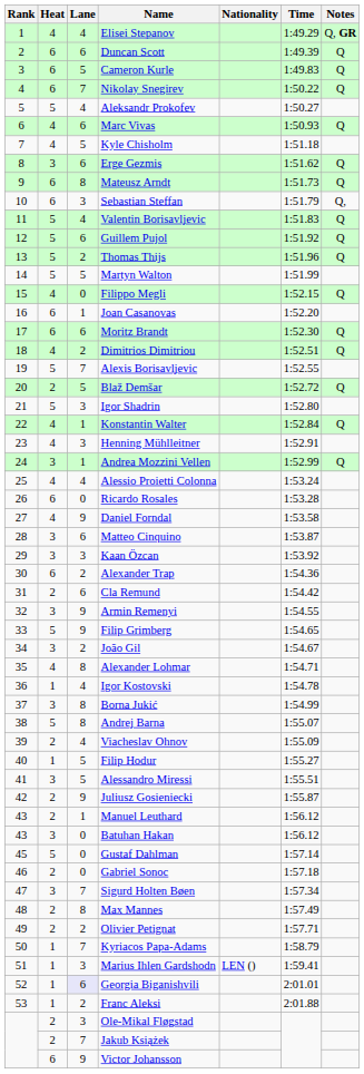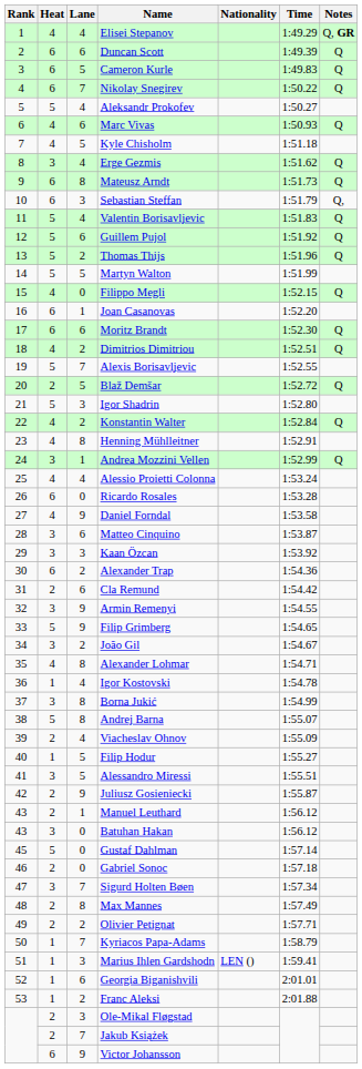 <table class="wikitable sortable" style="text-align:center">
 <tr>
 <th>Rank</th>
 <th>Heat</th>
 <th>Lane</th>
 <th>Name</th>
 <th>Nationality</th>
 <th>Time</th>
 <th>Notes</th>
 </tr>
 <tr bgcolor=ccffcc>
 <td>1</td>
 <td>4</td>
 <td>4</td>
 <td align=left><a href='#'>Elisei Stepanov</a></td>
 <td align=left></td>
 <td>1:49.29</td>
 <td>Q, <strong>GR</strong></td>
 </tr>
 <tr bgcolor=ccffcc>
 <td>2</td>
 <td>6</td>
 <td>6</td>
 <td align=left><a href='#'>Duncan Scott</a></td>
 <td align=left></td>
 <td>1:49.39</td>
 <td>Q</td>
 </tr>
 <tr bgcolor=ccffcc>
 <td>3</td>
 <td>6</td>
 <td>5</td>
 <td align=left><a href='#'>Cameron Kurle</a></td>
 <td align=left></td>
 <td>1:49.83</td>
 <td>Q</td>
 </tr>
 <tr bgcolor=ccffcc>
 <td>4</td>
 <td>6</td>
 <td>7</td>
 <td align=left><a href='#'>Nikolay Snegirev</a></td>
 <td align=left></td>
 <td>1:50.22</td>
 <td>Q</td>
 </tr>
 <tr>
 <td>5</td>
 <td>5</td>
 <td>4</td>
 <td align=left><a href='#'>Aleksandr Prokofev</a></td>
 <td align=left></td>
 <td>1:50.27</td>
 <td></td>
 </tr>
 <tr bgcolor=ccffcc>
 <td>6</td>
 <td>4</td>
 <td>6</td>
 <td align=left><a href='#'>Marc Vivas</a></td>
 <td align=left></td>
 <td>1:50.93</td>
 <td>Q</td>
 </tr>
 <tr>
 <td>7</td>
 <td>4</td>
 <td>5</td>
 <td align=left><a href='#'>Kyle Chisholm</a></td>
 <td align=left></td>
 <td>1:51.18</td>
 <td></td>
 </tr>
 <tr bgcolor=ccffcc>
 <td>8</td>
 <td>3</td>
-<td>6</td>
+<td>4</td>
 <td align=left><a href='#'>Erge Gezmis</a></td>
 <td align=left></td>
 <td>1:51.62</td>
 <td>Q</td>
 </tr>
 <tr bgcolor=ccffcc>
 <td>9</td>
 <td>6</td>
 <td>8</td>
 <td align=left><a href='#'>Mateusz Arndt</a></td>
 <td align=left></td>
 <td>1:51.73</td>
 <td>Q</td>
 </tr>
 <tr>
 <td>10</td>
 <td>6</td>
 <td>3</td>
 <td align=left><a href='#'>Sebastian Steffan</a></td>
 <td align=left></td>
 <td>1:51.79</td>
 <td>Q, </td>
 </tr>
 <tr bgcolor=ccffcc>
 <td>11</td>
 <td>5</td>
 <td>4</td>
 <td align=left><a href='#'>Valentin Borisavljevic</a></td>
 <td align=left></td>
 <td>1:51.83</td>
 <td>Q</td>
 </tr>
 <tr bgcolor=ccffcc>
 <td>12</td>
 <td>5</td>
 <td>6</td>
 <td align=left><a href='#'>Guillem Pujol</a></td>
 <td align=left></td>
 <td>1:51.92</td>
 <td>Q</td>
 </tr>
 <tr bgcolor=ccffcc>
 <td>13</td>
 <td>5</td>
 <td>2</td>
 <td align=left><a href='#'>Thomas Thijs</a></td>
 <td align=left></td>
 <td>1:51.96</td>
 <td>Q</td>
 </tr>
 <tr>
 <td>14</td>
 <td>5</td>
 <td>5</td>
 <td align=left><a href='#'>Martyn Walton</a></td>
 <td align=left></td>
 <td>1:51.99</td>
 <td></td>
 </tr>
 <tr bgcolor=ccffcc>
 <td>15</td>
 <td>4</td>
 <td>0</td>
 <td align=left><a href='#'>Filippo Megli</a></td>
 <td align=left></td>
 <td>1:52.15</td>
 <td>Q</td>
 </tr>
 <tr>
 <td>16</td>
 <td>6</td>
 <td>1</td>
 <td align=left><a href='#'>Joan Casanovas</a></td>
 <td align=left></td>
 <td>1:52.20</td>
 <td></td>
 </tr>
 <tr bgcolor=ccffcc>
 <td>17</td>
 <td>6</td>
 <td>6</td>
 <td align=left><a href='#'>Moritz Brandt</a></td>
 <td align=left></td>
 <td>1:52.30</td>
 <td>Q</td>
 </tr>
 <tr bgcolor=ccffcc>
 <td>18</td>
 <td>4</td>
 <td>2</td>
 <td align=left><a href='#'>Dimitrios Dimitriou</a></td>
 <td align=left></td>
 <td>1:52.51</td>
 <td>Q</td>
 </tr>
 <tr>
 <td>19</td>
 <td>5</td>
 <td>7</td>
 <td align=left><a href='#'>Alexis Borisavljevic</a></td>
 <td align=left></td>
 <td>1:52.55</td>
 <td></td>
 </tr>
 <tr bgcolor=ccffcc>
 <td>20</td>
 <td>2</td>
 <td>5</td>
 <td align=left><a href='#'>Blaž Demšar</a></td>
 <td align=left></td>
 <td>1:52.72</td>
 <td>Q</td>
 </tr>
 <tr>
 <td>21</td>
 <td>5</td>
 <td>3</td>
 <td align=left><a href='#'>Igor Shadrin</a></td>
 <td align=left></td>
 <td>1:52.80</td>
 <td></td>
 </tr>
 <tr bgcolor=ccffcc>
 <td>22</td>
 <td>4</td>
-<td>1</td>
+<td>2</td>
 <td align=left><a href='#'>Konstantin Walter</a></td>
 <td align=left></td>
 <td>1:52.84</td>
 <td>Q</td>
 </tr>
 <tr>
 <td>23</td>
 <td>4</td>
-<td>3</td>
+<td>8</td>
 <td align=left><a href='#'>Henning Mühlleitner</a></td>
 <td align=left></td>
 <td>1:52.91</td>
 <td></td>
 </tr>
 <tr bgcolor=ccffcc>
 <td>24</td>
 <td>3</td>
 <td>1</td>
 <td align=left><a href='#'>Andrea Mozzini Vellen</a></td>
 <td align=left></td>
 <td>1:52.99</td>
 <td>Q</td>
 </tr>
 <tr>
 <td>25</td>
 <td>4</td>
 <td>4</td>
 <td align=left><a href='#'>Alessio Proietti Colonna</a></td>
 <td align=left></td>
 <td>1:53.24</td>
 <td></td>
 </tr>
 <tr>
 <td>26</td>
 <td>6</td>
 <td>0</td>
 <td align=left><a href='#'>Ricardo Rosales</a></td>
 <td align=left></td>
 <td>1:53.28</td>
 <td></td>
 </tr>
 <tr>
 <td>27</td>
 <td>4</td>
 <td>9</td>
 <td align=left><a href='#'>Daniel Forndal</a></td>
 <td align=left></td>
 <td>1:53.58</td>
 <td></td>
 </tr>
 <tr>
 <td>28</td>
 <td>3</td>
 <td>6</td>
 <td align=left><a href='#'>Matteo Cinquino</a></td>
 <td align=left></td>
 <td>1:53.87</td>
 <td></td>
 </tr>
 <tr>
 <td>29</td>
 <td>3</td>
 <td>3</td>
 <td align=left><a href='#'>Kaan Özcan</a></td>
 <td align=left></td>
 <td>1:53.92</td>
 <td></td>
 </tr>
 <tr>
 <td>30</td>
 <td>6</td>
 <td>2</td>
 <td align=left><a href='#'>Alexander Trap</a></td>
 <td align=left></td>
 <td>1:54.36</td>
 <td></td>
 </tr>
 <tr>
 <td>31</td>
 <td>2</td>
 <td>6</td>
 <td align=left><a href='#'>Cla Remund</a></td>
 <td align=left></td>
 <td>1:54.42</td>
 <td></td>
 </tr>
 <tr>
 <td>32</td>
 <td>3</td>
 <td>9</td>
 <td align=left><a href='#'>Armin Remenyi</a></td>
 <td align=left></td>
 <td>1:54.55</td>
 <td></td>
 </tr>
 <tr>
 <td>33</td>
 <td>5</td>
 <td>9</td>
 <td align=left><a href='#'>Filip Grimberg</a></td>
 <td align=left></td>
 <td>1:54.65</td>
 <td></td>
 </tr>
 <tr>
 <td>34</td>
 <td>3</td>
 <td>2</td>
 <td align=left><a href='#'>João Gil</a></td>
 <td align=left></td>
 <td>1:54.67</td>
 <td></td>
 </tr>
 <tr>
 <td>35</td>
 <td>4</td>
 <td>8</td>
 <td align=left><a href='#'>Alexander Lohmar</a></td>
 <td align=left></td>
 <td>1:54.71</td>
 <td></td>
 </tr>
 <tr>
 <td>36</td>
 <td>1</td>
 <td>4</td>
 <td align=left><a href='#'>Igor Kostovski</a></td>
 <td align=left></td>
 <td>1:54.78</td>
 <td></td>
 </tr>
 <tr>
 <td>37</td>
 <td>3</td>
 <td>8</td>
 <td align=left><a href='#'>Borna Jukić</a></td>
 <td align=left></td>
 <td>1:54.99</td>
 <td></td>
 </tr>
 <tr>
 <td>38</td>
 <td>5</td>
 <td>8</td>
 <td align=left><a href='#'>Andrej Barna</a></td>
 <td align=left></td>
 <td>1:55.07</td>
 <td></td>
 </tr>
 <tr>
 <td>39</td>
 <td>2</td>
 <td>4</td>
 <td align=left><a href='#'>Viacheslav Ohnov</a></td>
 <td align=left></td>
 <td>1:55.09</td>
 <td></td>
 </tr>
 <tr>
 <td>40</td>
 <td>1</td>
 <td>5</td>
 <td align=left><a href='#'>Filip Hodur</a></td>
 <td align=left></td>
 <td>1:55.27</td>
 <td></td>
 </tr>
 <tr>
 <td>41</td>
 <td>3</td>
 <td>5</td>
 <td align=left><a href='#'>Alessandro Miressi</a></td>
 <td align=left></td>
 <td>1:55.51</td>
 <td></td>
 </tr>
 <tr>
 <td>42</td>
 <td>2</td>
 <td>9</td>
 <td align=left><a href='#'>Juliusz Gosieniecki</a></td>
 <td align=left></td>
 <td>1:55.87</td>
 <td></td>
 </tr>
 <tr>
 <td>43</td>
 <td>2</td>
 <td>1</td>
 <td align=left><a href='#'>Manuel Leuthard</a></td>
 <td align=left></td>
 <td>1:56.12</td>
 <td></td>
 </tr>
 <tr>
 <td>43</td>
 <td>3</td>
 <td>0</td>
 <td align=left><a href='#'>Batuhan Hakan</a></td>
 <td align=left></td>
 <td>1:56.12</td>
 <td></td>
 </tr>
 <tr>
 <td>45</td>
 <td>5</td>
 <td>0</td>
 <td align=left><a href='#'>Gustaf Dahlman</a></td>
 <td align=left></td>
 <td>1:57.14</td>
 <td></td>
 </tr>
 <tr>
 <td>46</td>
 <td>2</td>
 <td>0</td>
 <td align=left><a href='#'>Gabriel Sonoc</a></td>
 <td align=left></td>
 <td>1:57.18</td>
 <td></td>
 </tr>
 <tr>
 <td>47</td>
 <td>3</td>
 <td>7</td>
 <td align=left><a href='#'>Sigurd Holten Bøen</a></td>
 <td align=left></td>
 <td>1:57.34</td>
 <td></td>
 </tr>
 <tr>
 <td>48</td>
 <td>2</td>
 <td>8</td>
 <td align=left><a href='#'>Max Mannes</a></td>
 <td align=left></td>
 <td>1:57.49</td>
 <td></td>
 </tr>
 <tr>
 <td>49</td>
 <td>2</td>
 <td>2</td>
 <td align=left><a href='#'>Olivier Petignat</a></td>
 <td align=left></td>
 <td>1:57.71</td>
 <td></td>
 </tr>
 <tr>
 <td>50</td>
 <td>1</td>
 <td>7</td>
 <td align=left><a href='#'>Kyriacos Papa-Adams</a></td>
 <td align=left></td>
 <td>1:58.79</td>
 <td></td>
 </tr>
 <tr>
 <td>51</td>
 <td>1</td>
 <td>3</td>
 <td align=left><a href='#'>Marius Ihlen Gardshodn</a></td>
 <td align=left><a href='#'>LEN</a> ()</td>
 <td>1:59.41</td>
 <td></td>
 </tr>
 <tr>
 <td>52</td>
 <td>1</td>
-<td style="background: lavender;">6</td>
+<td>6</td>
 <td align=left><a href='#'>Georgia Biganishvili</a></td>
 <td align=left></td>
 <td>2:01.01</td>
 <td></td>
 </tr>
 <tr>
 <td>53</td>
 <td>1</td>
 <td>2</td>
 <td align=left><a href='#'>Franc Aleksi</a></td>
 <td align=left></td>
 <td>2:01.88</td>
 <td></td>
 </tr>
 <tr>
 <td rowspan=3></td>
 <td>2</td>
 <td>3</td>
 <td align=left><a href='#'>Ole-Mikal Fløgstad</a></td>
 <td align=left></td>
 <td rowspan=3></td>
 <td></td>
 </tr>
 <tr>
 <td>2</td>
 <td>7</td>
 <td align=left><a href='#'>Jakub Książek</a></td>
 <td align=left></td>
 <td></td>
 </tr>
 <tr>
 <td>6</td>
 <td>9</td>
 <td align=left><a href='#'>Victor Johansson</a></td>
 <td align=left></td>
 <td></td>
 </tr>
 </table>
